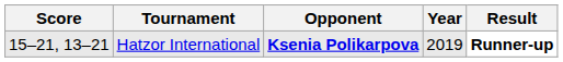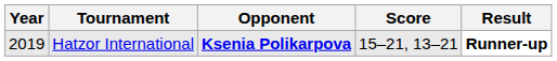 <table class="sortable wikitable" style="font-size: 90%;">
 <tr>
-<th>Score</th>
+<th>Year</th>
 <th>Tournament</th>
 <th>Opponent</th>
-<th>Year</th>
+<th>Score</th>
 <th>Result</th>
 </tr>
 <tr style="background:#E9E9E9">
-<td align="left">15–21, 13–21</td>
+<td align="center">2019</td>
 <td align="left"><a href='#'>Hatzor International</a></td>
 <td align="left"><strong> <a href='#'>Ksenia Polikarpova</a></strong></td>
-<td align="center">2019</td>
+<td align="left">15–21, 13–21</td>
 <td style="text-align:left; background:white"> <strong>Runner-up</strong></td>
 </tr>
 </table>
